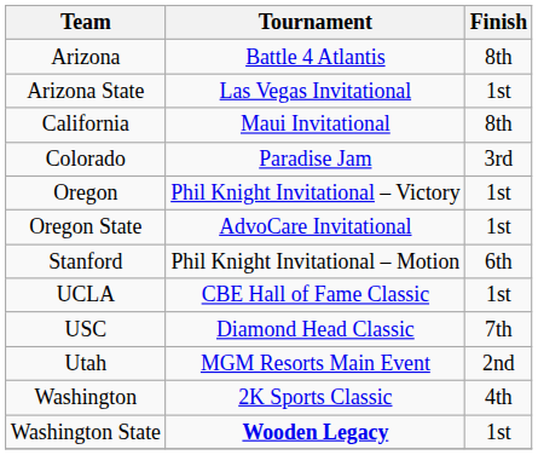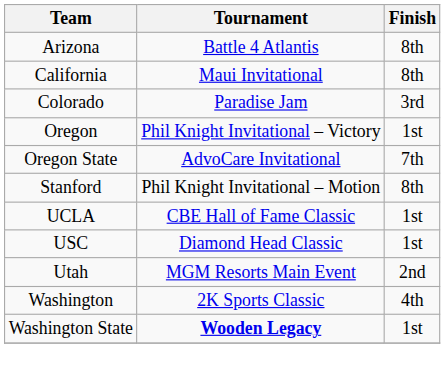 <table class="wikitable">
 <tr>
 <th>Team</th>
 <th>Tournament</th>
 <th>Finish</th>
 </tr>
 <tr style="text-align:center;">
 <td style=>Arizona</td>
 <td><a href='#'>Battle 4 Atlantis</a></td>
 <td>8th</td>
-</tr>
-<tr style="text-align:center;">
-<td style=>Arizona State</td>
-<td><a href='#'>Las Vegas Invitational</a></td>
-<td>1st</td>
 </tr>
 <tr style="text-align:center;">
 <td style=>California</td>
 <td><a href='#'>Maui Invitational</a></td>
 <td>8th</td>
 </tr>
 <tr style="text-align:center;">
 <td style=>Colorado</td>
 <td><a href='#'>Paradise Jam</a></td>
 <td>3rd</td>
 </tr>
 <tr style="text-align:center;">
 <td style=>Oregon</td>
 <td><a href='#'>Phil Knight Invitational</a> – Victory</td>
 <td>1st</td>
 </tr>
 <tr style="text-align:center;">
 <td style=>Oregon State</td>
 <td><a href='#'>AdvoCare Invitational</a></td>
-<td>1st</td>
+<td>7th</td>
 </tr>
 <tr style="text-align:center;">
 <td style=>Stanford</td>
 <td>Phil Knight Invitational – Motion</td>
-<td>6th</td>
+<td>8th</td>
 </tr>
 <tr style="text-align:center;">
 <td style=>UCLA</td>
 <td><a href='#'>CBE Hall of Fame Classic</a></td>
 <td>1st</td>
 </tr>
 <tr style="text-align:center;">
 <td style=>USC</td>
 <td><a href='#'>Diamond Head Classic</a></td>
-<td>7th</td>
+<td>1st</td>
 </tr>
 <tr style="text-align:center;">
 <td style=>Utah</td>
 <td><a href='#'>MGM Resorts Main Event</a></td>
 <td>2nd</td>
 </tr>
 <tr style="text-align:center;">
 <td style=>Washington</td>
 <td><a href='#'>2K Sports Classic</a></td>
 <td>4th</td>
 </tr>
 <tr style="text-align:center;">
 <td style=>Washington State</td>
 <td><strong><a href='#'>Wooden Legacy</a></strong></td>
 <td>1st</td>
 </tr>
 <tr>
 </tr>
 </table>
